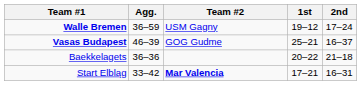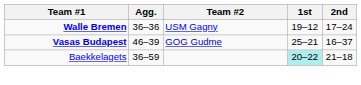 <table class=wikitable style="text-align:center">
 <tr>
 <th width=200>Team #1</th>
 <th width=50>Agg.</th>
 <th width=200>Team #2</th>
 <th width=50>1st</th>
 <th width=50>2nd</th>
 </tr>
 <tr>
 <td align=right><strong><a href='#'>Walle Bremen</a></strong> </td>
-<td>36–59</td>
+<td>36–36</td>
 <td align=left> <a href='#'>USM Gagny</a></td>
 <td align=center>19–12</td>
 <td align=center>17–24</td>
 </tr>
 <tr>
 <td align=right><strong><a href='#'>Vasas Budapest</a></strong> </td>
 <td>46–39</td>
 <td align=left> <a href='#'>GOG Gudme</a></td>
 <td align=center>25–21</td>
 <td align=center>16–37</td>
 </tr>
 <tr>
 <td align=right><a href='#'>Baekkelagets</a> </td>
-<td>36–36</td>
+<td>36–59</td>
 <td align=left></td>
-<td align=center>20–22</td>
+<td align=center style="background: paleturquoise;">20–22</td>
 <td align=center>21–18</td>
 </tr>
-<tr>
-<td align=right><a href='#'>Start Elbląg</a> </td>
-<td>33–42</td>
-<td align=left> <strong><a href='#'>Mar Valencia</a></strong></td>
-<td align=center>17–21</td>
-<td align=center>16–31</td>
-</tr>
 </table>
